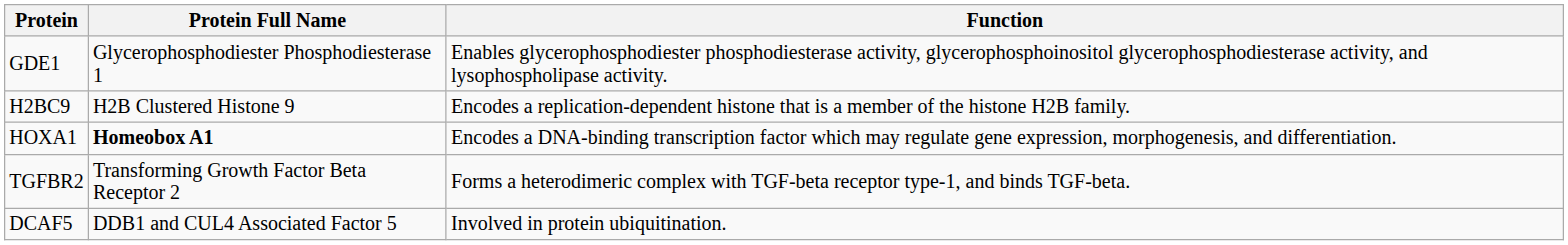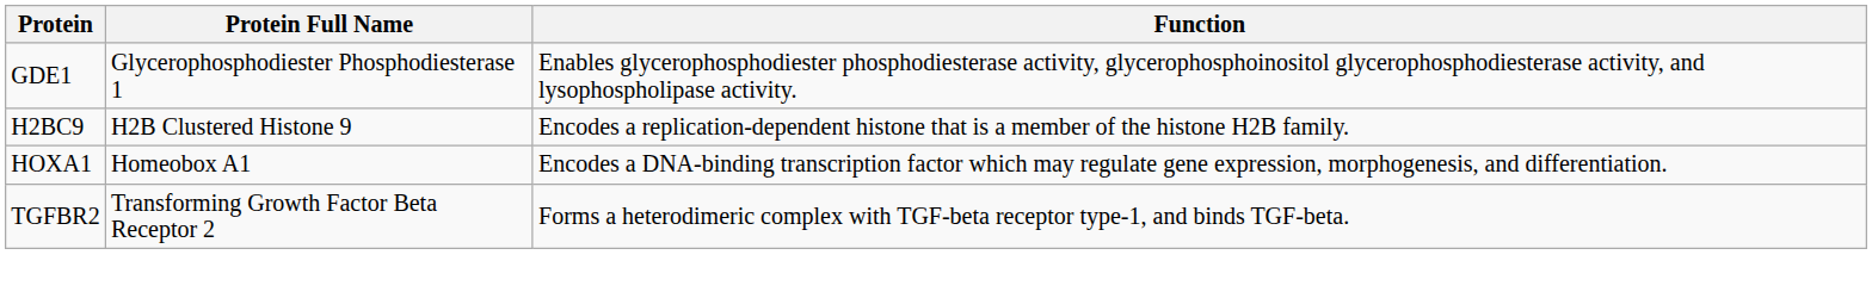 <table class="wikitable">
 <tr>
 <th>Protein</th>
 <th>Protein Full Name</th>
 <th>Function</th>
 </tr>
 <tr>
 <td>GDE1</td>
 <td>Glycerophosphodiester Phosphodiesterase 1</td>
 <td>Enables glycerophosphodiester phosphodiesterase activity, glycerophosphoinositol glycerophosphodiesterase activity, and lysophospholipase activity.</td>
 </tr>
 <tr>
 <td>H2BC9</td>
 <td>H2B Clustered Histone 9</td>
 <td>Encodes a replication-dependent histone that is a member of the histone H2B family.</td>
 </tr>
 <tr>
 <td>HOXA1</td>
-<td><strong>Homeobox A1</strong></td>
+<td>Homeobox A1</td>
 <td>Encodes a DNA-binding transcription factor which may regulate gene expression, morphogenesis, and differentiation.</td>
 </tr>
 <tr>
 <td>TGFBR2</td>
 <td>Transforming Growth Factor Beta Receptor 2</td>
 <td>Forms a heterodimeric complex with TGF-beta receptor type-1, and binds TGF-beta.</td>
 </tr>
-<tr>
-<td>DCAF5</td>
-<td>DDB1 and CUL4 Associated Factor 5</td>
-<td>Involved in protein ubiquitination.</td>
-</tr>
 </table>
